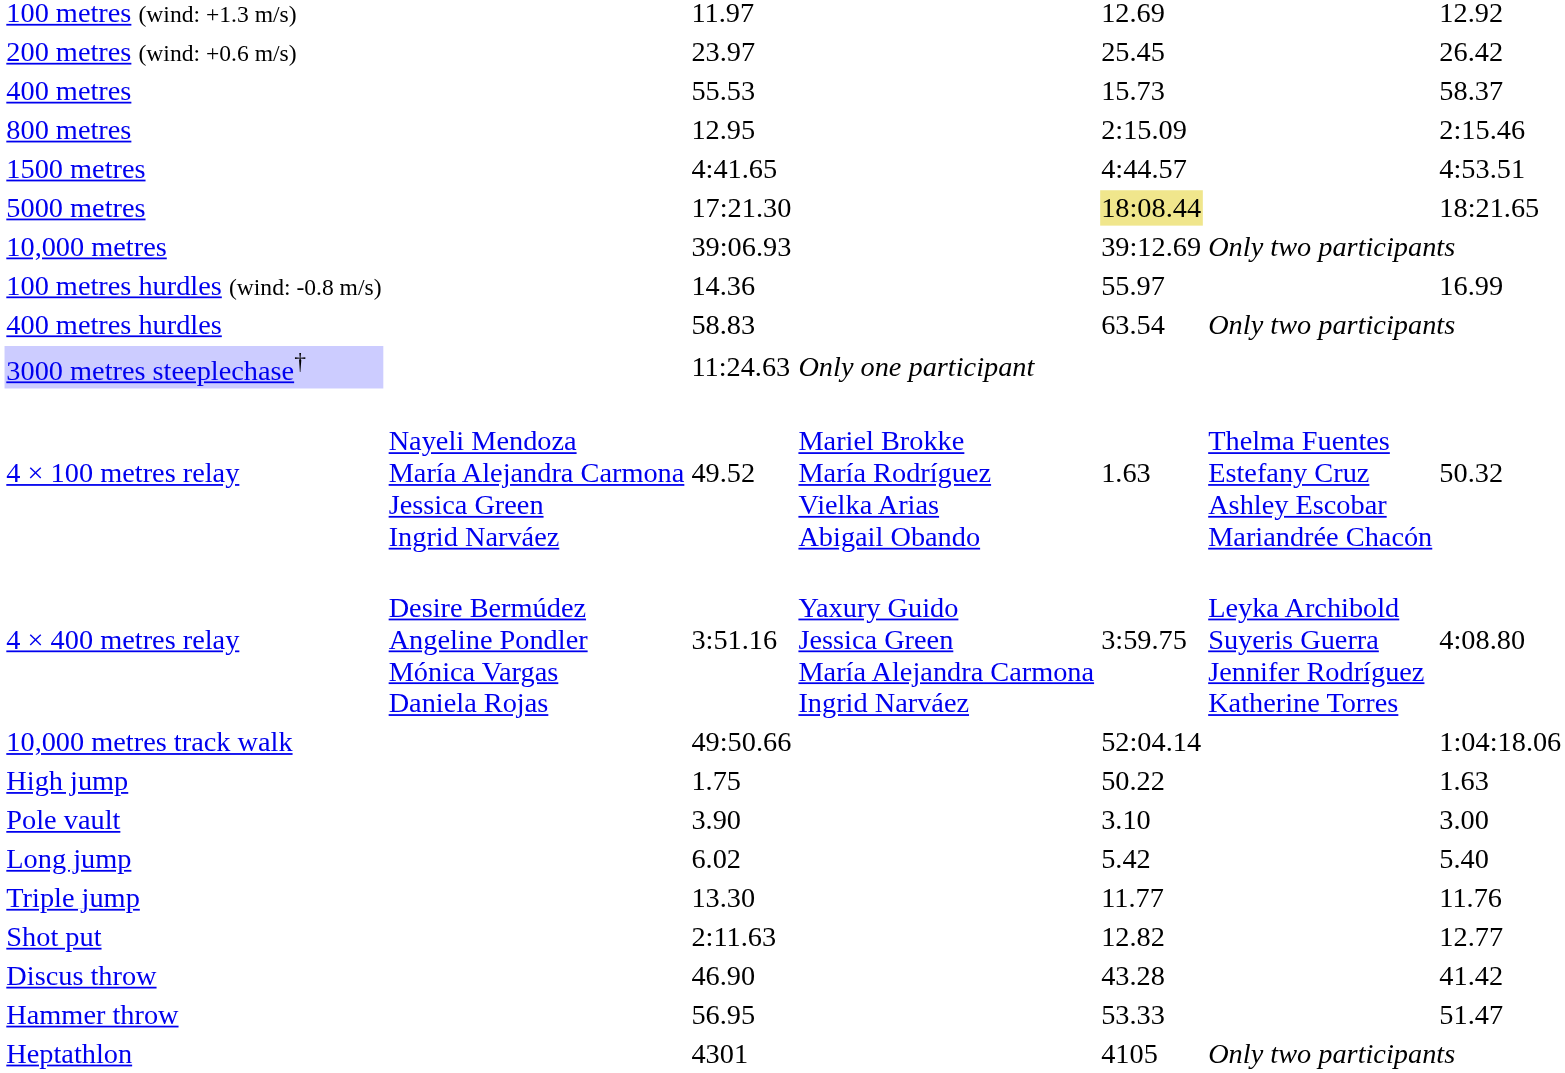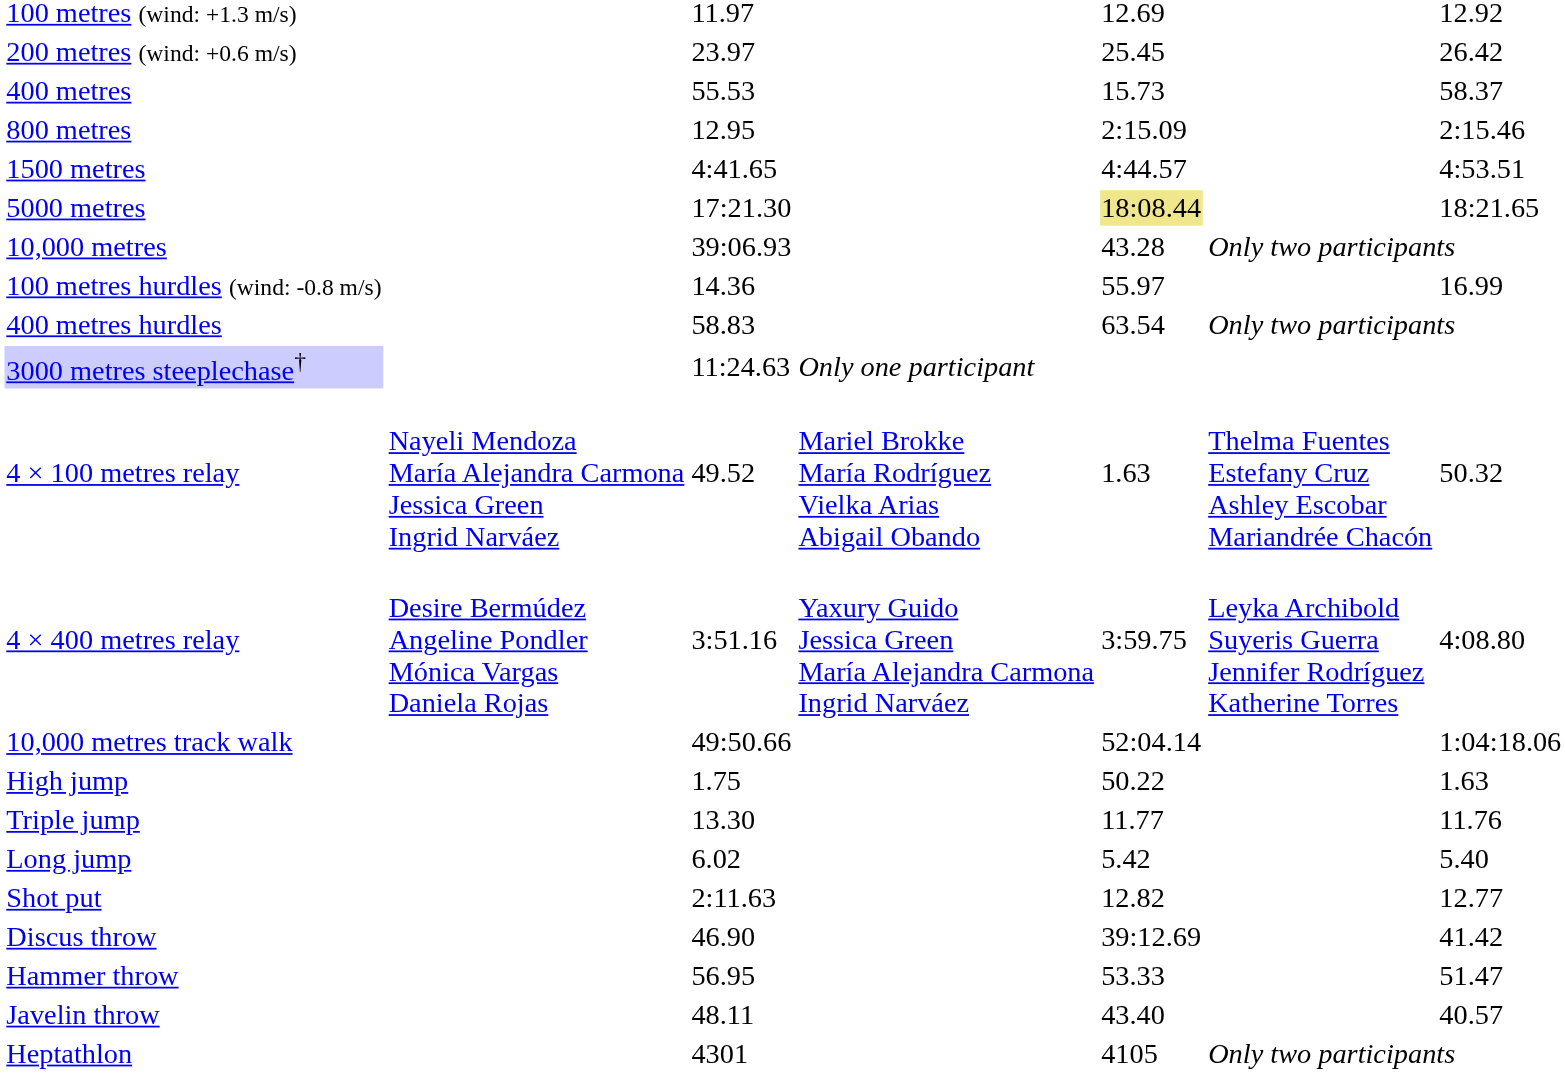 <table>
 <tr>
 <td><a href='#'>100 metres</a> <small>(wind: +1.3 m/s)</small></td>
 <td align=left></td>
 <td>11.97</td>
 <td align=left></td>
 <td>12.69</td>
 <td align=left></td>
 <td>12.92</td>
 </tr>
 <tr>
 <td><a href='#'>200 metres</a> <small>(wind: +0.6 m/s)</small></td>
 <td align=left></td>
 <td>23.97</td>
 <td align=left></td>
 <td>25.45</td>
 <td align=left></td>
 <td>26.42</td>
 </tr>
 <tr>
 <td><a href='#'>400 metres</a></td>
 <td align=left></td>
 <td>55.53</td>
 <td align=left></td>
 <td>15.73</td>
 <td align=left></td>
 <td>58.37</td>
 </tr>
 <tr>
 <td><a href='#'>800 metres</a></td>
 <td align=left></td>
 <td>12.95</td>
 <td align=left></td>
 <td>2:15.09</td>
 <td align=left></td>
 <td>2:15.46</td>
 </tr>
 <tr>
 <td><a href='#'>1500 metres</a></td>
 <td align=left></td>
 <td>4:41.65</td>
 <td align=left></td>
 <td>4:44.57</td>
 <td align=left></td>
 <td>4:53.51</td>
 </tr>
 <tr>
 <td><a href='#'>5000 metres</a></td>
 <td align=left></td>
 <td>17:21.30</td>
 <td align=left></td>
 <td style="background: khaki;">18:08.44</td>
 <td align=left></td>
 <td>18:21.65</td>
 </tr>
 <tr>
 <td><a href='#'>10,000 metres</a></td>
 <td align=left></td>
 <td>39:06.93</td>
 <td align=left></td>
-<td>39:12.69</td>
+<td>43.28</td>
 <td align=left colspan=2><em>Only two participants</em></td>
 </tr>
 <tr>
 <td><a href='#'>100 metres hurdles</a> <small>(wind: -0.8 m/s)</small></td>
 <td align=left></td>
 <td>14.36</td>
 <td align=left></td>
 <td>55.97</td>
 <td align=left></td>
 <td>16.99</td>
 </tr>
 <tr>
 <td><a href='#'>400 metres hurdles</a></td>
 <td align=left></td>
 <td>58.83</td>
 <td align=left></td>
 <td>63.54</td>
 <td align=left colspan=2><em>Only two participants</em></td>
 </tr>
 <tr>
 <td style="background-color:#ccccff"><a href='#'>3000 metres steeplechase</a><sup>†</sup></td>
 <td align=left></td>
 <td>11:24.63</td>
 <td align=left colspan=4><em>Only one participant</em></td>
 </tr>
 <tr>
 <td><a href='#'>4 × 100 metres relay</a></td>
 <td> <br> <a href='#'>Nayeli Mendoza</a><br><a href='#'>María Alejandra Carmona</a><br><a href='#'>Jessica Green</a><br><a href='#'>Ingrid Narváez</a></td>
 <td>49.52</td>
 <td> <br> <a href='#'>Mariel Brokke</a><br><a href='#'>María Rodríguez</a><br><a href='#'>Vielka Arias</a><br><a href='#'>Abigail Obando</a></td>
 <td>1.63</td>
 <td> <br> <a href='#'>Thelma Fuentes</a><br><a href='#'>Estefany Cruz</a><br><a href='#'>Ashley Escobar</a><br><a href='#'>Mariandrée Chacón</a></td>
 <td>50.32</td>
 </tr>
 <tr>
 <td><a href='#'>4 × 400 metres relay</a></td>
 <td> <br> <a href='#'>Desire Bermúdez</a><br><a href='#'>Angeline Pondler</a><br><a href='#'>Mónica Vargas</a><br><a href='#'>Daniela Rojas</a></td>
 <td>3:51.16</td>
 <td> <br> <a href='#'>Yaxury Guido</a><br><a href='#'>Jessica Green</a><br><a href='#'>María Alejandra Carmona</a><br><a href='#'>Ingrid Narváez</a></td>
 <td>3:59.75</td>
 <td> <br> <a href='#'>Leyka Archibold</a><br><a href='#'>Suyeris Guerra</a><br><a href='#'>Jennifer Rodríguez</a><br><a href='#'>Katherine Torres</a></td>
 <td>4:08.80</td>
 </tr>
 <tr>
 <td><a href='#'>10,000 metres track walk</a></td>
 <td align=left></td>
 <td>49:50.66</td>
 <td align=left></td>
 <td>52:04.14</td>
 <td align=left></td>
 <td>1:04:18.06</td>
 </tr>
 <tr>
 <td><a href='#'>High jump</a></td>
 <td align=left></td>
 <td>1.75</td>
 <td align=left></td>
 <td>50.22</td>
 <td align=left></td>
 <td>1.63</td>
 </tr>
 <tr>
-<td><a href='#'>Pole vault</a></td>
+<td><a href='#'>Triple jump</a></td>
 <td align=left></td>
-<td>3.90 </td>
+<td>13.30 </td>
 <td align=left></td>
-<td>3.10</td>
+<td>11.77</td>
 <td align=left></td>
-<td>3.00</td>
+<td>11.76</td>
 </tr>
 <tr>
 <td><a href='#'>Long jump</a></td>
 <td align=left></td>
 <td>6.02</td>
 <td align=left></td>
 <td>5.42</td>
 <td align=left></td>
 <td>5.40</td>
-</tr>
-<tr>
-<td><a href='#'>Triple jump</a></td>
-<td align=left></td>
-<td>13.30 </td>
-<td align=left></td>
-<td>11.77</td>
-<td align=left></td>
-<td>11.76</td>
 </tr>
 <tr>
 <td><a href='#'>Shot put</a></td>
 <td align=left></td>
 <td>2:11.63</td>
 <td align=left></td>
 <td>12.82</td>
 <td align=left></td>
 <td>12.77</td>
 </tr>
 <tr>
 <td><a href='#'>Discus throw</a></td>
 <td align=left></td>
 <td>46.90</td>
 <td align=left></td>
-<td>43.28</td>
+<td>39:12.69</td>
 <td align=left></td>
 <td>41.42</td>
 </tr>
 <tr>
 <td><a href='#'>Hammer throw</a></td>
 <td align=left></td>
 <td>56.95</td>
 <td align=left></td>
 <td>53.33</td>
 <td align=left></td>
 <td>51.47 </td>
 </tr>
 <tr>
+<td><a href='#'>Javelin throw</a></td>
+<td align=left></td>
+<td>48.11</td>
+<td align=left></td>
+<td>43.40</td>
+<td align=left></td>
+<td>40.57</td>
+</tr>
+<tr>
 <td><a href='#'>Heptathlon</a></td>
 <td align=left></td>
 <td>4301</td>
 <td align=left></td>
 <td>4105</td>
 <td colspan=2><em>Only two participants</em></td>
 </tr>
 </table>
